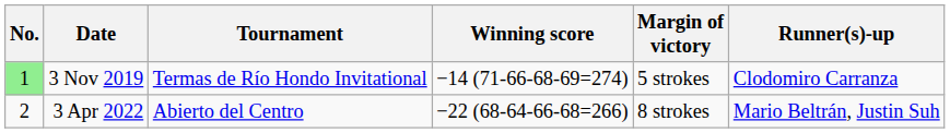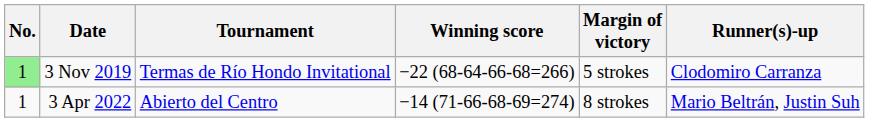 <table class="wikitable" style="font-size:95%;">
 <tr>
 <th>No.</th>
 <th>Date</th>
 <th>Tournament</th>
 <th>Winning score</th>
 <th>Margin of<br>victory</th>
 <th>Runner(s)-up</th>
 </tr>
 <tr>
 <td align=center style="background: lightgreen;">1</td>
 <td align=right>3 Nov <a href='#'>2019</a></td>
 <td><a href='#'>Termas de Río Hondo Invitational</a></td>
-<td>−14 (71-66-68-69=274)</td>
+<td>−22 (68-64-66-68=266)</td>
 <td>5 strokes</td>
 <td> <a href='#'>Clodomiro Carranza</a></td>
 </tr>
 <tr>
-<td align=center>2</td>
+<td align=center>1</td>
 <td align=right>3 Apr <a href='#'>2022</a></td>
 <td><a href='#'>Abierto del Centro</a></td>
-<td>−22 (68-64-66-68=266)</td>
+<td>−14 (71-66-68-69=274)</td>
 <td>8 strokes</td>
 <td> <a href='#'>Mario Beltrán</a>,  <a href='#'>Justin Suh</a></td>
 </tr>
 </table>
